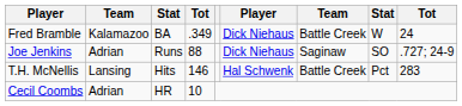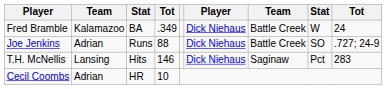 <table class="wikitable">
 <tr>
 <th>Player</th>
 <th>Team</th>
 <th>Stat</th>
 <th>Tot</th>
 <th></th>
 <th>Player</th>
 <th>Team</th>
 <th>Stat</th>
 <th>Tot</th>
 </tr>
 <tr>
 <td>Fred Bramble</td>
 <td>Kalamazoo</td>
 <td>BA</td>
 <td>.349</td>
 <td></td>
 <td><a href='#'>Dick Niehaus</a></td>
 <td>Battle Creek</td>
 <td>W</td>
 <td>24</td>
 </tr>
 <tr>
 <td><a href='#'>Joe Jenkins</a></td>
 <td>Adrian</td>
 <td>Runs</td>
 <td>88</td>
 <td></td>
 <td><a href='#'>Dick Niehaus</a></td>
-<td>Saginaw</td>
+<td>Battle Creek</td>
 <td>SO</td>
 <td>.727; 24-9</td>
 </tr>
 <tr>
 <td>T.H. McNellis</td>
 <td>Lansing</td>
 <td>Hits</td>
 <td>146</td>
 <td></td>
-<td><a href='#'>Hal Schwenk</a></td>
-<td>Battle Creek</td>
+<td><a href='#'>Dick Niehaus</a></td>
+<td>Saginaw</td>
 <td>Pct</td>
 <td>283</td>
 </tr>
 <tr>
 <td><a href='#'>Cecil Coombs</a></td>
 <td>Adrian</td>
 <td>HR</td>
 <td>10</td>
 </tr>
 </table>
